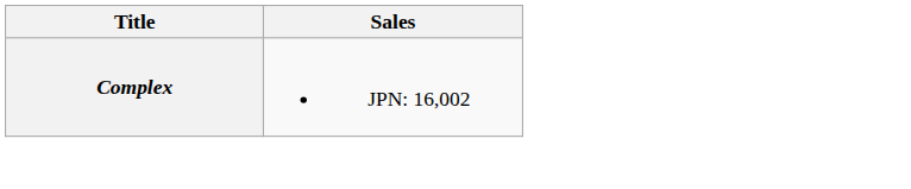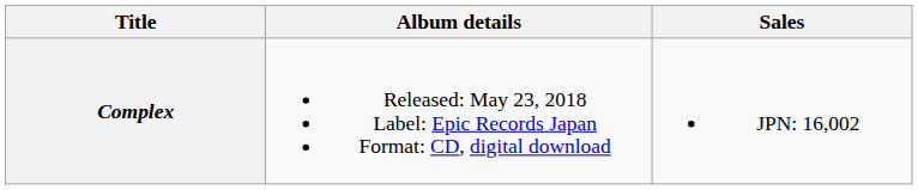 <table class="wikitable plainrowheaders" style="text-align:center;">
 <tr>
 <th style="width:12em;">Title</th>
+<th style="width:18em;">Album details</th>
 <th style="width:12em;">Sales</th>
 </tr>
 <tr>
 <th scope="row"><em>Complex</em></th>
+<td><br><ul><li>Released: May 23, 2018</li><li>Label: <a href='#'>Epic Records Japan</a></li><li>Format: <a href='#'>CD</a>, <a href='#'>digital download</a></li></ul></td>
 <td><br><ul><li>JPN: 16,002</li></ul></td>
 </tr>
 </table>
